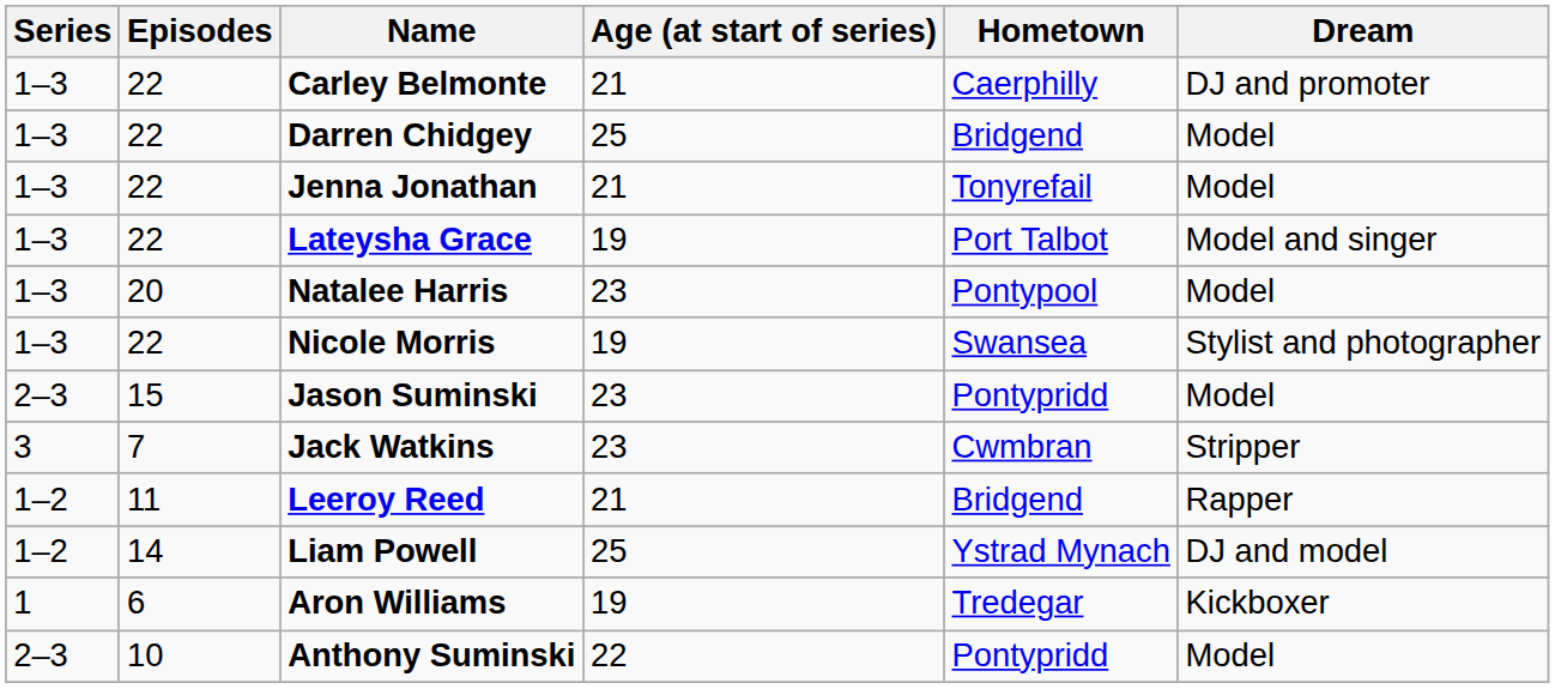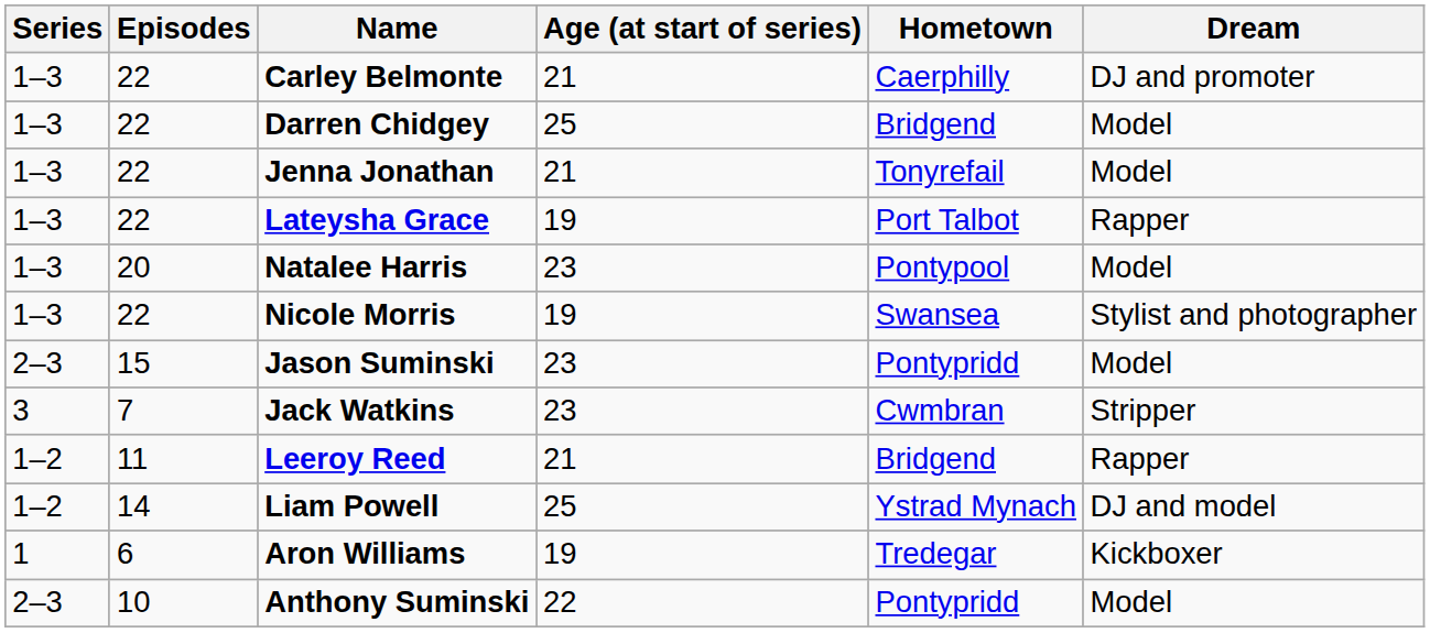 <table class="wikitable sortable">
 <tr>
 <th>Series</th>
 <th>Episodes</th>
 <th>Name</th>
 <th>Age (at start of series)</th>
 <th>Hometown</th>
 <th>Dream</th>
 </tr>
 <tr>
 <td>1–3</td>
 <td>22</td>
 <td><strong>Carley Belmonte</strong></td>
 <td>21</td>
 <td><a href='#'>Caerphilly</a></td>
 <td>DJ and promoter</td>
 </tr>
 <tr>
 <td>1–3</td>
 <td>22</td>
 <td><strong>Darren Chidgey</strong></td>
 <td>25</td>
 <td><a href='#'>Bridgend</a></td>
 <td>Model</td>
 </tr>
 <tr>
 <td>1–3</td>
 <td>22</td>
 <td><strong>Jenna Jonathan</strong></td>
 <td>21</td>
 <td><a href='#'>Tonyrefail</a></td>
 <td>Model</td>
 </tr>
 <tr>
 <td>1–3</td>
 <td>22</td>
 <td><strong><a href='#'>Lateysha Grace</a></strong></td>
 <td>19</td>
 <td><a href='#'>Port Talbot</a></td>
-<td>Model and singer</td>
+<td>Rapper</td>
 </tr>
 <tr>
 <td>1–3</td>
 <td>20</td>
 <td><strong> Natalee Harris</strong></td>
 <td>23</td>
 <td><a href='#'>Pontypool</a></td>
 <td>Model</td>
 </tr>
 <tr>
 <td>1–3</td>
 <td>22</td>
 <td><strong>Nicole Morris</strong></td>
 <td>19</td>
 <td><a href='#'>Swansea</a></td>
 <td>Stylist and photographer</td>
 </tr>
 <tr>
 <td>2–3</td>
 <td>15</td>
 <td><strong>Jason Suminski</strong></td>
 <td>23</td>
 <td><a href='#'>Pontypridd</a></td>
 <td>Model</td>
 </tr>
 <tr>
 <td>3</td>
 <td>7</td>
 <td><strong>Jack Watkins</strong></td>
 <td>23</td>
 <td><a href='#'>Cwmbran</a></td>
 <td>Stripper</td>
 </tr>
 <tr>
 <td>1–2</td>
 <td>11</td>
 <td><strong><a href='#'>Leeroy Reed</a></strong></td>
 <td>21</td>
 <td><a href='#'>Bridgend</a></td>
 <td>Rapper</td>
 </tr>
 <tr>
 <td>1–2</td>
 <td>14</td>
 <td><strong> Liam Powell</strong></td>
 <td>25</td>
 <td><a href='#'>Ystrad Mynach</a></td>
 <td>DJ and model</td>
 </tr>
 <tr>
 <td>1</td>
 <td>6</td>
 <td><strong>Aron Williams</strong></td>
 <td>19</td>
 <td><a href='#'>Tredegar</a></td>
 <td>Kickboxer</td>
 </tr>
 <tr>
 <td>2–3</td>
 <td>10</td>
 <td><strong>Anthony Suminski</strong></td>
 <td>22</td>
 <td><a href='#'>Pontypridd</a></td>
 <td>Model</td>
 </tr>
 </table>
